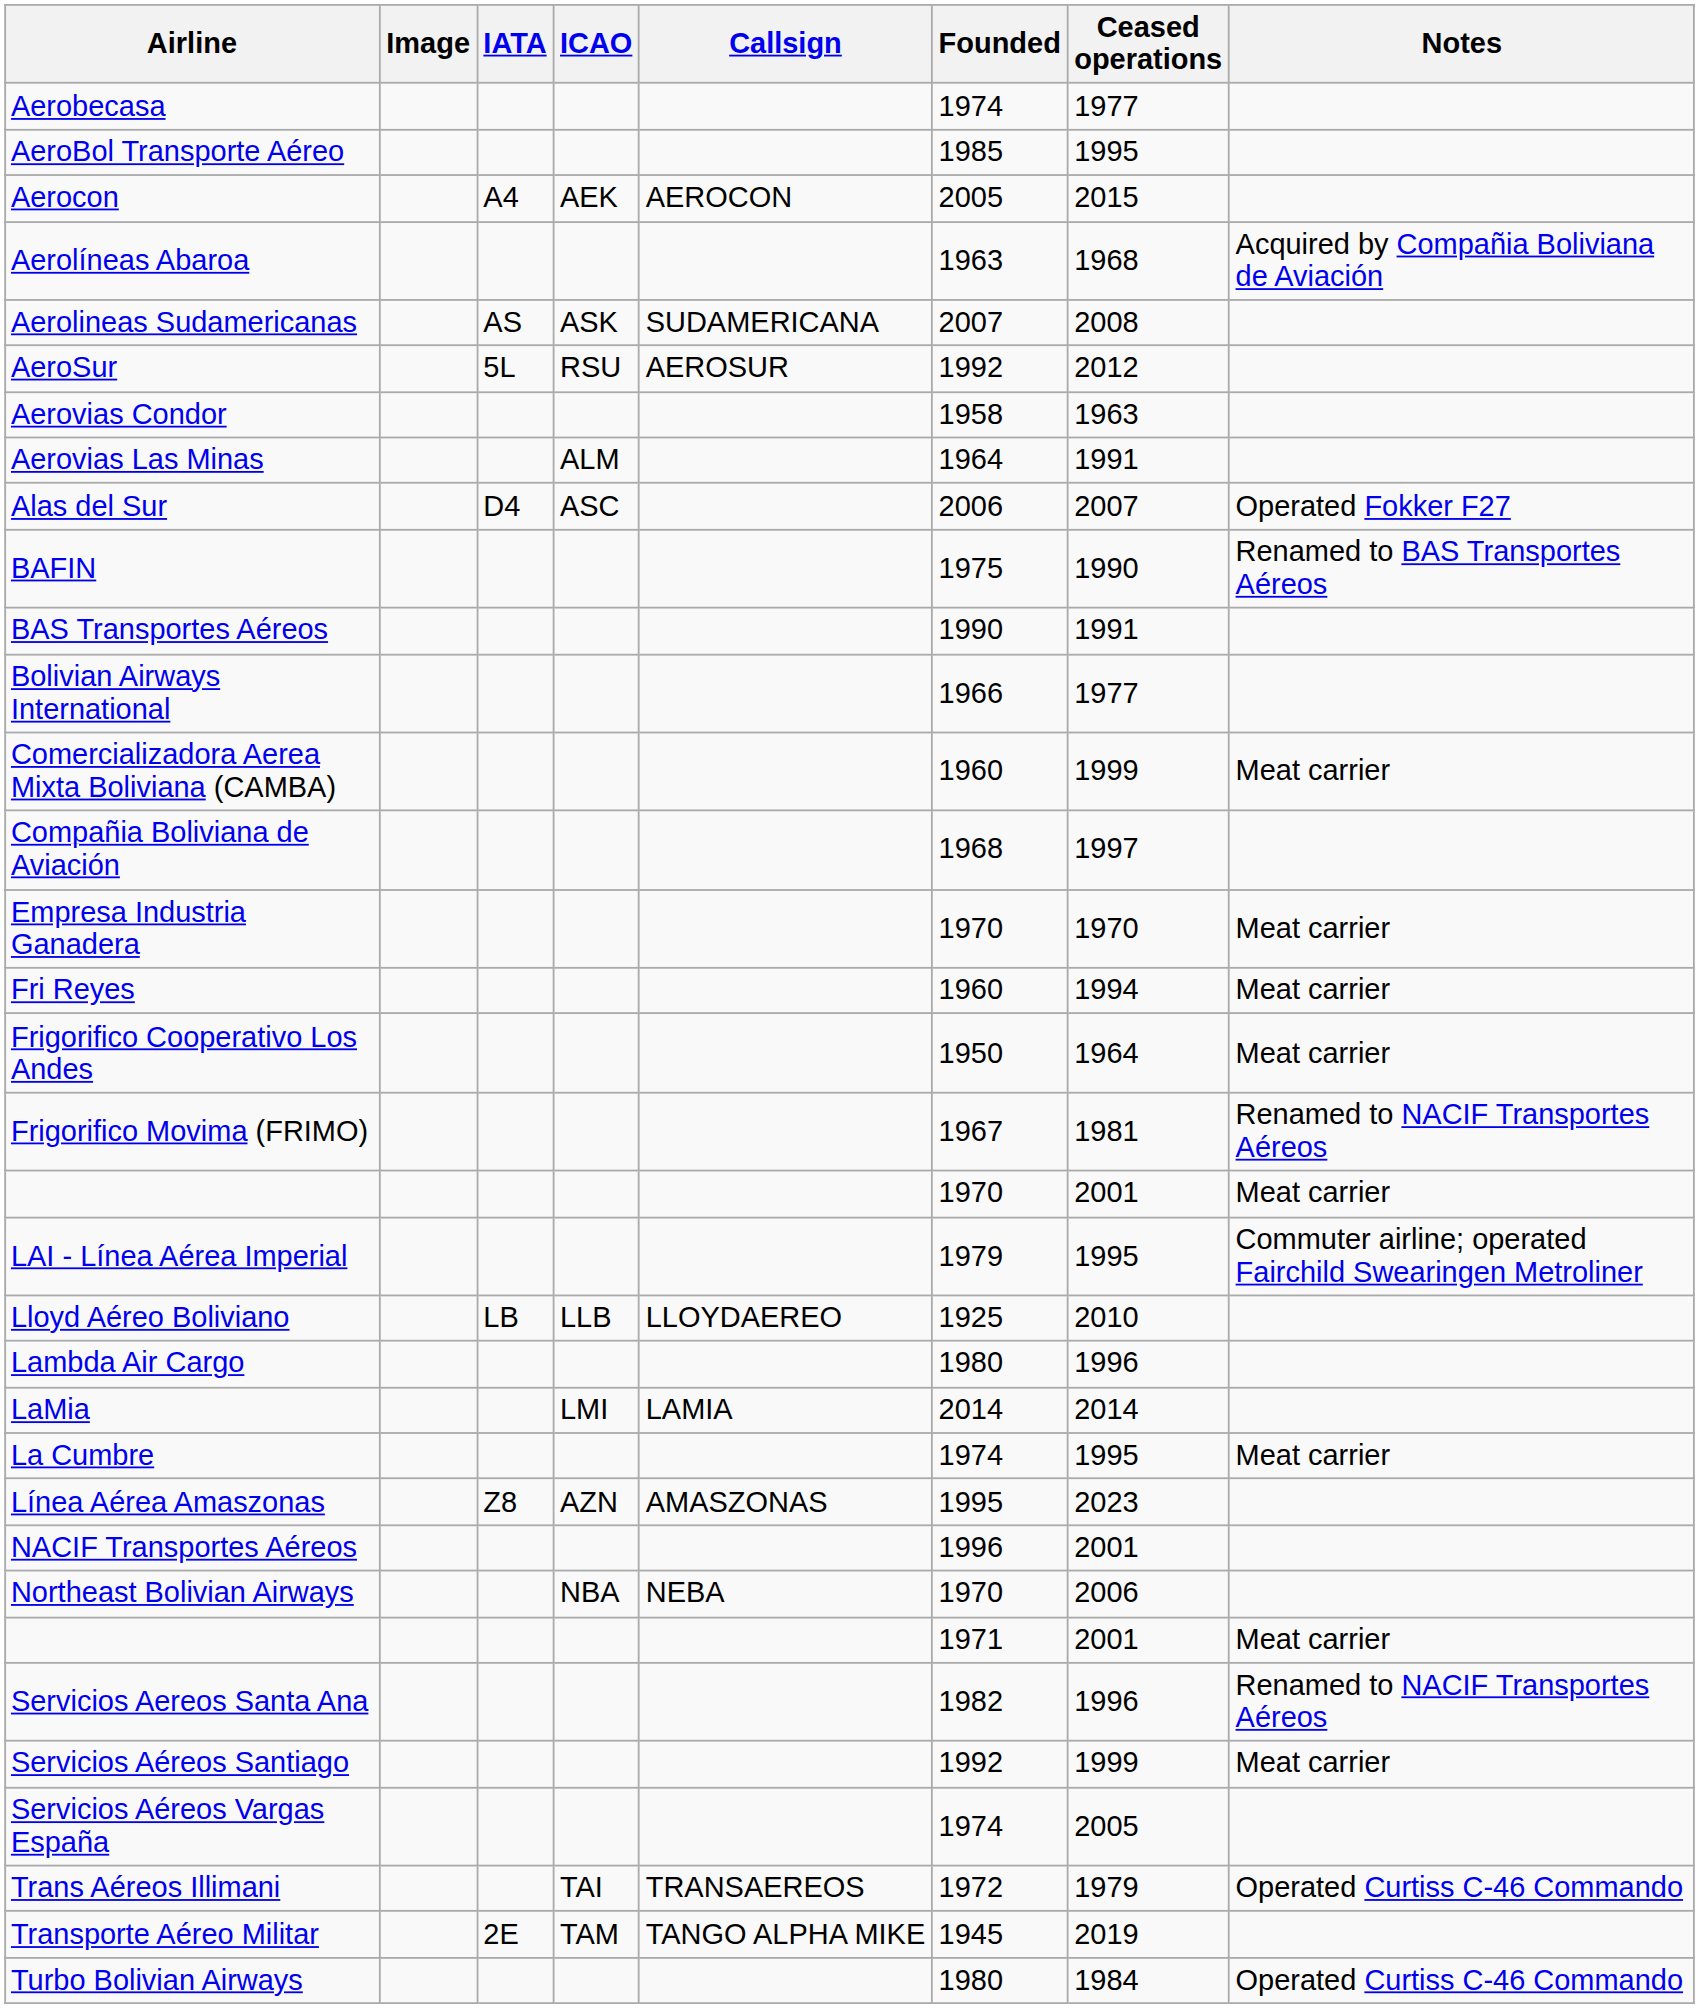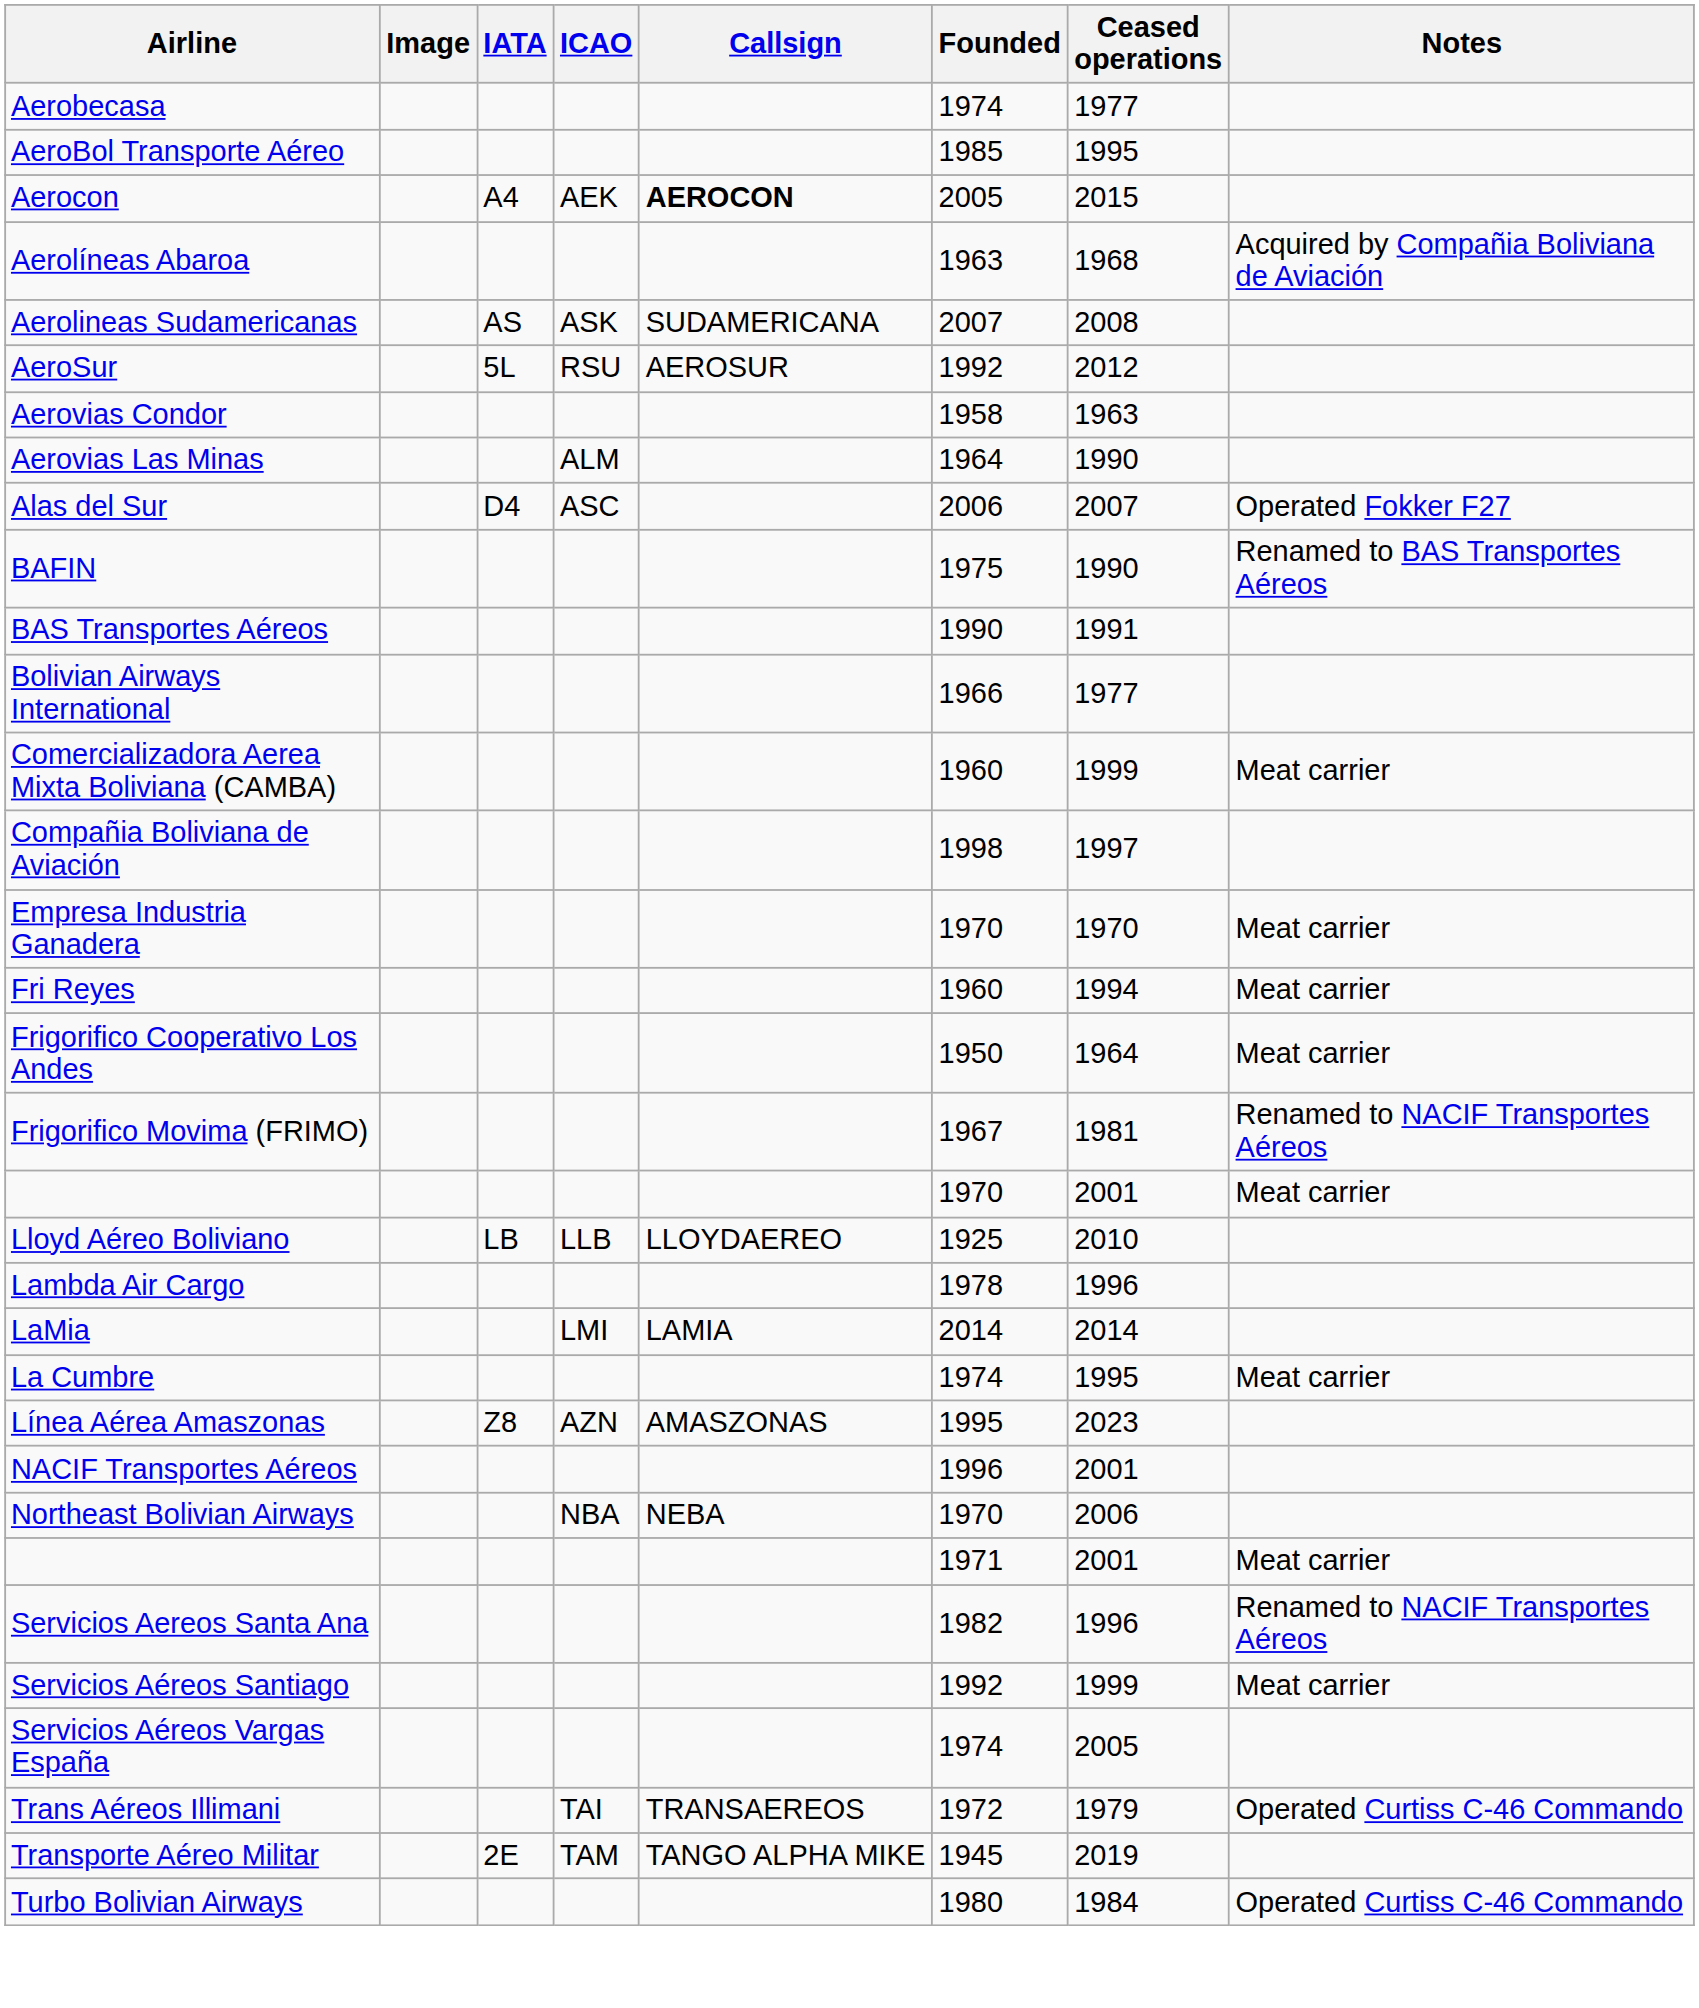 <table class="wikitable sortable" style="border-collapse:collapse; margin:auto;" border="1" cellpadding="3">
 <tr valign="middle">
 <th style="width:200px;">Airline</th>
 <th>Image</th>
 <th><a href='#'>IATA</a></th>
 <th><a href='#'>ICAO</a></th>
 <th><a href='#'>Callsign</a></th>
 <th>Founded</th>
 <th>Ceased<br>operations</th>
 <th style="width:250px;">Notes</th>
 </tr>
 <tr>
 <td><a href='#'>Aerobecasa</a></td>
 <td></td>
 <td></td>
 <td></td>
 <td></td>
 <td>1974</td>
 <td>1977</td>
 <td></td>
 </tr>
 <tr>
 <td><a href='#'>AeroBol Transporte Aéreo</a></td>
 <td></td>
 <td></td>
 <td></td>
 <td></td>
 <td>1985</td>
 <td>1995</td>
 <td></td>
 </tr>
 <tr>
 <td><a href='#'>Aerocon</a></td>
 <td></td>
 <td>A4</td>
 <td>AEK</td>
-<td>AEROCON</td>
+<td><strong>AEROCON</strong></td>
 <td>2005</td>
 <td>2015</td>
 <td></td>
 </tr>
 <tr>
 <td><a href='#'>Aerolíneas Abaroa</a></td>
 <td></td>
 <td></td>
 <td></td>
 <td></td>
 <td>1963</td>
 <td>1968</td>
 <td>Acquired by <a href='#'>Compañia Boliviana de Aviación</a></td>
 </tr>
 <tr>
 <td><a href='#'>Aerolineas Sudamericanas</a></td>
 <td></td>
 <td>AS</td>
 <td>ASK</td>
 <td>SUDAMERICANA</td>
 <td>2007</td>
 <td>2008</td>
 <td></td>
 </tr>
 <tr>
 <td><a href='#'>AeroSur</a></td>
 <td></td>
 <td>5L</td>
 <td>RSU</td>
 <td>AEROSUR</td>
 <td>1992</td>
 <td>2012</td>
 <td></td>
 </tr>
 <tr>
 <td><a href='#'>Aerovias Condor</a></td>
 <td></td>
 <td></td>
 <td></td>
 <td></td>
 <td>1958</td>
 <td>1963</td>
 <td></td>
 </tr>
 <tr>
 <td><a href='#'>Aerovias Las Minas</a></td>
 <td></td>
 <td></td>
 <td>ALM</td>
 <td></td>
 <td>1964</td>
-<td>1991</td>
+<td>1990</td>
 <td></td>
 </tr>
 <tr>
 <td><a href='#'>Alas del Sur</a></td>
 <td></td>
 <td>D4</td>
 <td>ASC</td>
 <td></td>
 <td>2006</td>
 <td>2007</td>
 <td>Operated <a href='#'>Fokker F27</a></td>
 </tr>
 <tr>
 <td><a href='#'>BAFIN</a></td>
 <td></td>
 <td></td>
 <td></td>
 <td></td>
 <td>1975</td>
 <td>1990</td>
 <td>Renamed to <a href='#'>BAS Transportes Aéreos</a></td>
 </tr>
 <tr>
 <td><a href='#'>BAS Transportes Aéreos</a></td>
 <td></td>
 <td></td>
 <td></td>
 <td></td>
 <td>1990</td>
 <td>1991</td>
 <td></td>
 </tr>
 <tr>
 <td><a href='#'>Bolivian Airways International</a></td>
 <td></td>
 <td></td>
 <td></td>
 <td></td>
 <td>1966</td>
 <td>1977</td>
 <td></td>
 </tr>
 <tr>
 <td><a href='#'>Comercializadora Aerea Mixta Boliviana</a> (CAMBA)</td>
 <td></td>
 <td></td>
 <td></td>
 <td></td>
 <td>1960</td>
 <td>1999</td>
 <td>Meat carrier</td>
 </tr>
 <tr>
 <td><a href='#'>Compañia Boliviana de Aviación</a></td>
 <td></td>
 <td></td>
 <td></td>
 <td></td>
-<td>1968</td>
+<td>1998</td>
 <td>1997</td>
 <td></td>
 </tr>
 <tr>
 <td><a href='#'>Empresa Industria Ganadera</a></td>
 <td></td>
 <td></td>
 <td></td>
 <td></td>
 <td>1970</td>
 <td>1970</td>
 <td>Meat carrier</td>
 </tr>
 <tr>
 <td><a href='#'>Fri Reyes</a></td>
 <td></td>
 <td></td>
 <td></td>
 <td></td>
 <td>1960</td>
 <td>1994</td>
 <td>Meat carrier</td>
 </tr>
 <tr>
 <td><a href='#'>Frigorifico Cooperativo Los Andes</a></td>
 <td></td>
 <td></td>
 <td></td>
 <td></td>
 <td>1950</td>
 <td>1964</td>
 <td>Meat carrier</td>
 </tr>
 <tr>
 <td><a href='#'>Frigorifico Movima</a> (FRIMO)</td>
 <td></td>
 <td></td>
 <td></td>
 <td></td>
 <td>1967</td>
 <td>1981</td>
 <td>Renamed to <a href='#'>NACIF Transportes Aéreos</a></td>
 </tr>
 <tr>
 <td></td>
 <td></td>
 <td></td>
 <td></td>
 <td></td>
 <td>1970</td>
 <td>2001</td>
 <td>Meat carrier</td>
 </tr>
 <tr>
-<td><a href='#'>LAI - Línea Aérea Imperial</a></td>
-<td></td>
-<td></td>
-<td></td>
-<td></td>
-<td>1979</td>
-<td>1995</td>
-<td>Commuter airline; operated <a href='#'>Fairchild Swearingen Metroliner</a></td>
-</tr>
-<tr>
 <td><a href='#'>Lloyd Aéreo Boliviano</a></td>
 <td></td>
 <td>LB</td>
 <td>LLB</td>
 <td>LLOYDAEREO</td>
 <td>1925</td>
 <td>2010</td>
 <td></td>
 </tr>
 <tr>
 <td><a href='#'>Lambda Air Cargo</a></td>
 <td></td>
 <td></td>
 <td></td>
 <td></td>
-<td>1980</td>
+<td>1978</td>
 <td>1996</td>
 <td></td>
 </tr>
 <tr>
 <td><a href='#'>LaMia</a></td>
 <td></td>
 <td></td>
 <td>LMI</td>
 <td>LAMIA</td>
 <td>2014</td>
 <td>2014</td>
 <td></td>
 </tr>
 <tr>
 <td><a href='#'>La Cumbre</a></td>
 <td></td>
 <td></td>
 <td></td>
 <td></td>
 <td>1974</td>
 <td>1995</td>
 <td>Meat carrier</td>
 </tr>
 <tr>
 <td><a href='#'>Línea Aérea Amaszonas</a></td>
 <td></td>
 <td>Z8</td>
 <td>AZN</td>
 <td>AMASZONAS</td>
 <td>1995</td>
 <td>2023</td>
 <td></td>
 </tr>
 <tr>
 <td><a href='#'>NACIF Transportes Aéreos</a></td>
 <td></td>
 <td></td>
 <td></td>
 <td></td>
 <td>1996</td>
 <td>2001</td>
 <td></td>
 </tr>
 <tr>
 <td><a href='#'>Northeast Bolivian Airways</a></td>
 <td></td>
 <td></td>
 <td>NBA</td>
 <td>NEBA</td>
 <td>1970</td>
 <td>2006</td>
 <td></td>
 </tr>
 <tr>
 <td></td>
 <td></td>
 <td></td>
 <td></td>
 <td></td>
 <td>1971</td>
 <td>2001</td>
 <td>Meat carrier</td>
 </tr>
 <tr>
 <td><a href='#'>Servicios Aereos Santa Ana</a></td>
 <td></td>
 <td></td>
 <td></td>
 <td></td>
 <td>1982</td>
 <td>1996</td>
 <td>Renamed to <a href='#'>NACIF Transportes Aéreos</a></td>
 </tr>
 <tr>
 <td><a href='#'>Servicios Aéreos Santiago</a></td>
 <td></td>
 <td></td>
 <td></td>
 <td></td>
 <td>1992</td>
 <td>1999</td>
 <td>Meat carrier</td>
 </tr>
 <tr>
 <td><a href='#'>Servicios Aéreos Vargas España</a></td>
 <td></td>
 <td></td>
 <td></td>
 <td></td>
 <td>1974</td>
 <td>2005</td>
 <td></td>
 </tr>
 <tr>
 <td><a href='#'>Trans Aéreos Illimani</a></td>
 <td></td>
 <td></td>
 <td>TAI</td>
 <td>TRANSAEREOS</td>
 <td>1972</td>
 <td>1979</td>
 <td>Operated <a href='#'>Curtiss C-46 Commando</a></td>
 </tr>
 <tr>
 <td><a href='#'>Transporte Aéreo Militar</a></td>
 <td></td>
 <td>2E</td>
 <td>TAM</td>
 <td>TANGO ALPHA MIKE</td>
 <td>1945</td>
 <td>2019</td>
 <td></td>
 </tr>
 <tr>
 <td><a href='#'>Turbo Bolivian Airways</a></td>
 <td></td>
 <td></td>
 <td></td>
 <td></td>
 <td>1980</td>
 <td>1984</td>
 <td>Operated <a href='#'>Curtiss C-46 Commando</a></td>
 </tr>
 </table>
